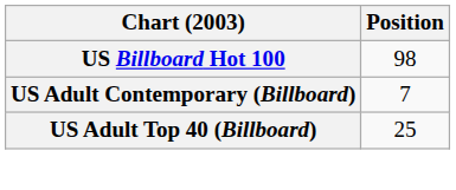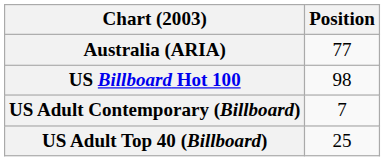 <table class="wikitable sortable plainrowheaders" style="text-align:center">
 <tr>
 <th>Chart (2003)</th>
 <th>Position</th>
+</tr>
+<tr>
+<th scope="row">Australia (ARIA)</th>
+<td>77</td>
 </tr>
 <tr>
 <th scope="row">US <a href='#'><em>Billboard</em> Hot 100</a></th>
 <td>98</td>
 </tr>
 <tr>
 <th scope="row">US Adult Contemporary (<em>Billboard</em>)</th>
 <td>7</td>
 </tr>
 <tr>
 <th scope="row">US Adult Top 40 (<em>Billboard</em>)</th>
 <td>25</td>
 </tr>
 </table>
